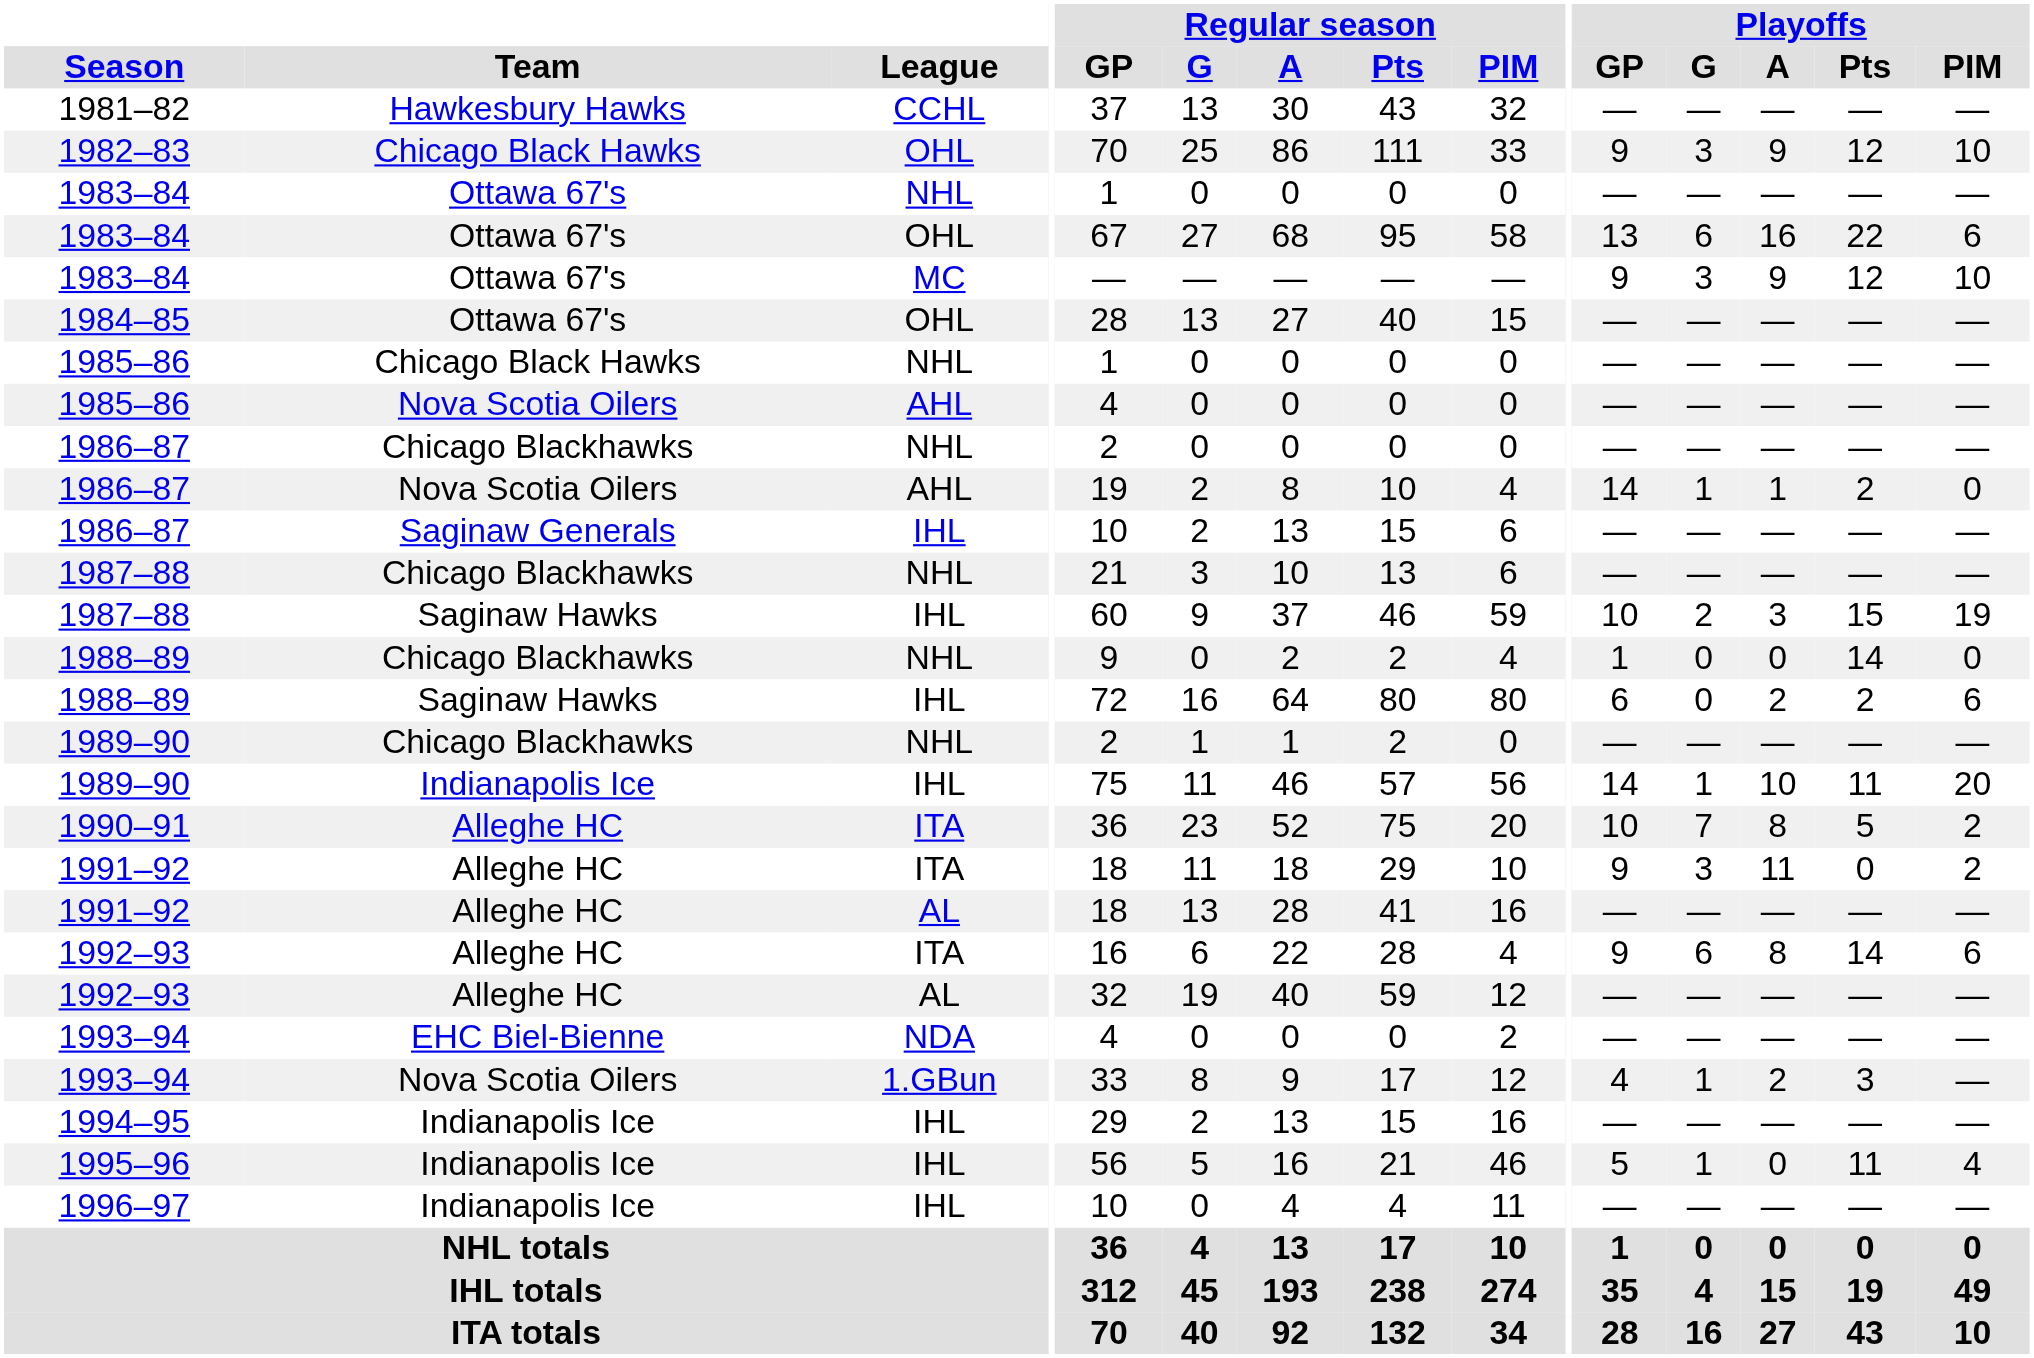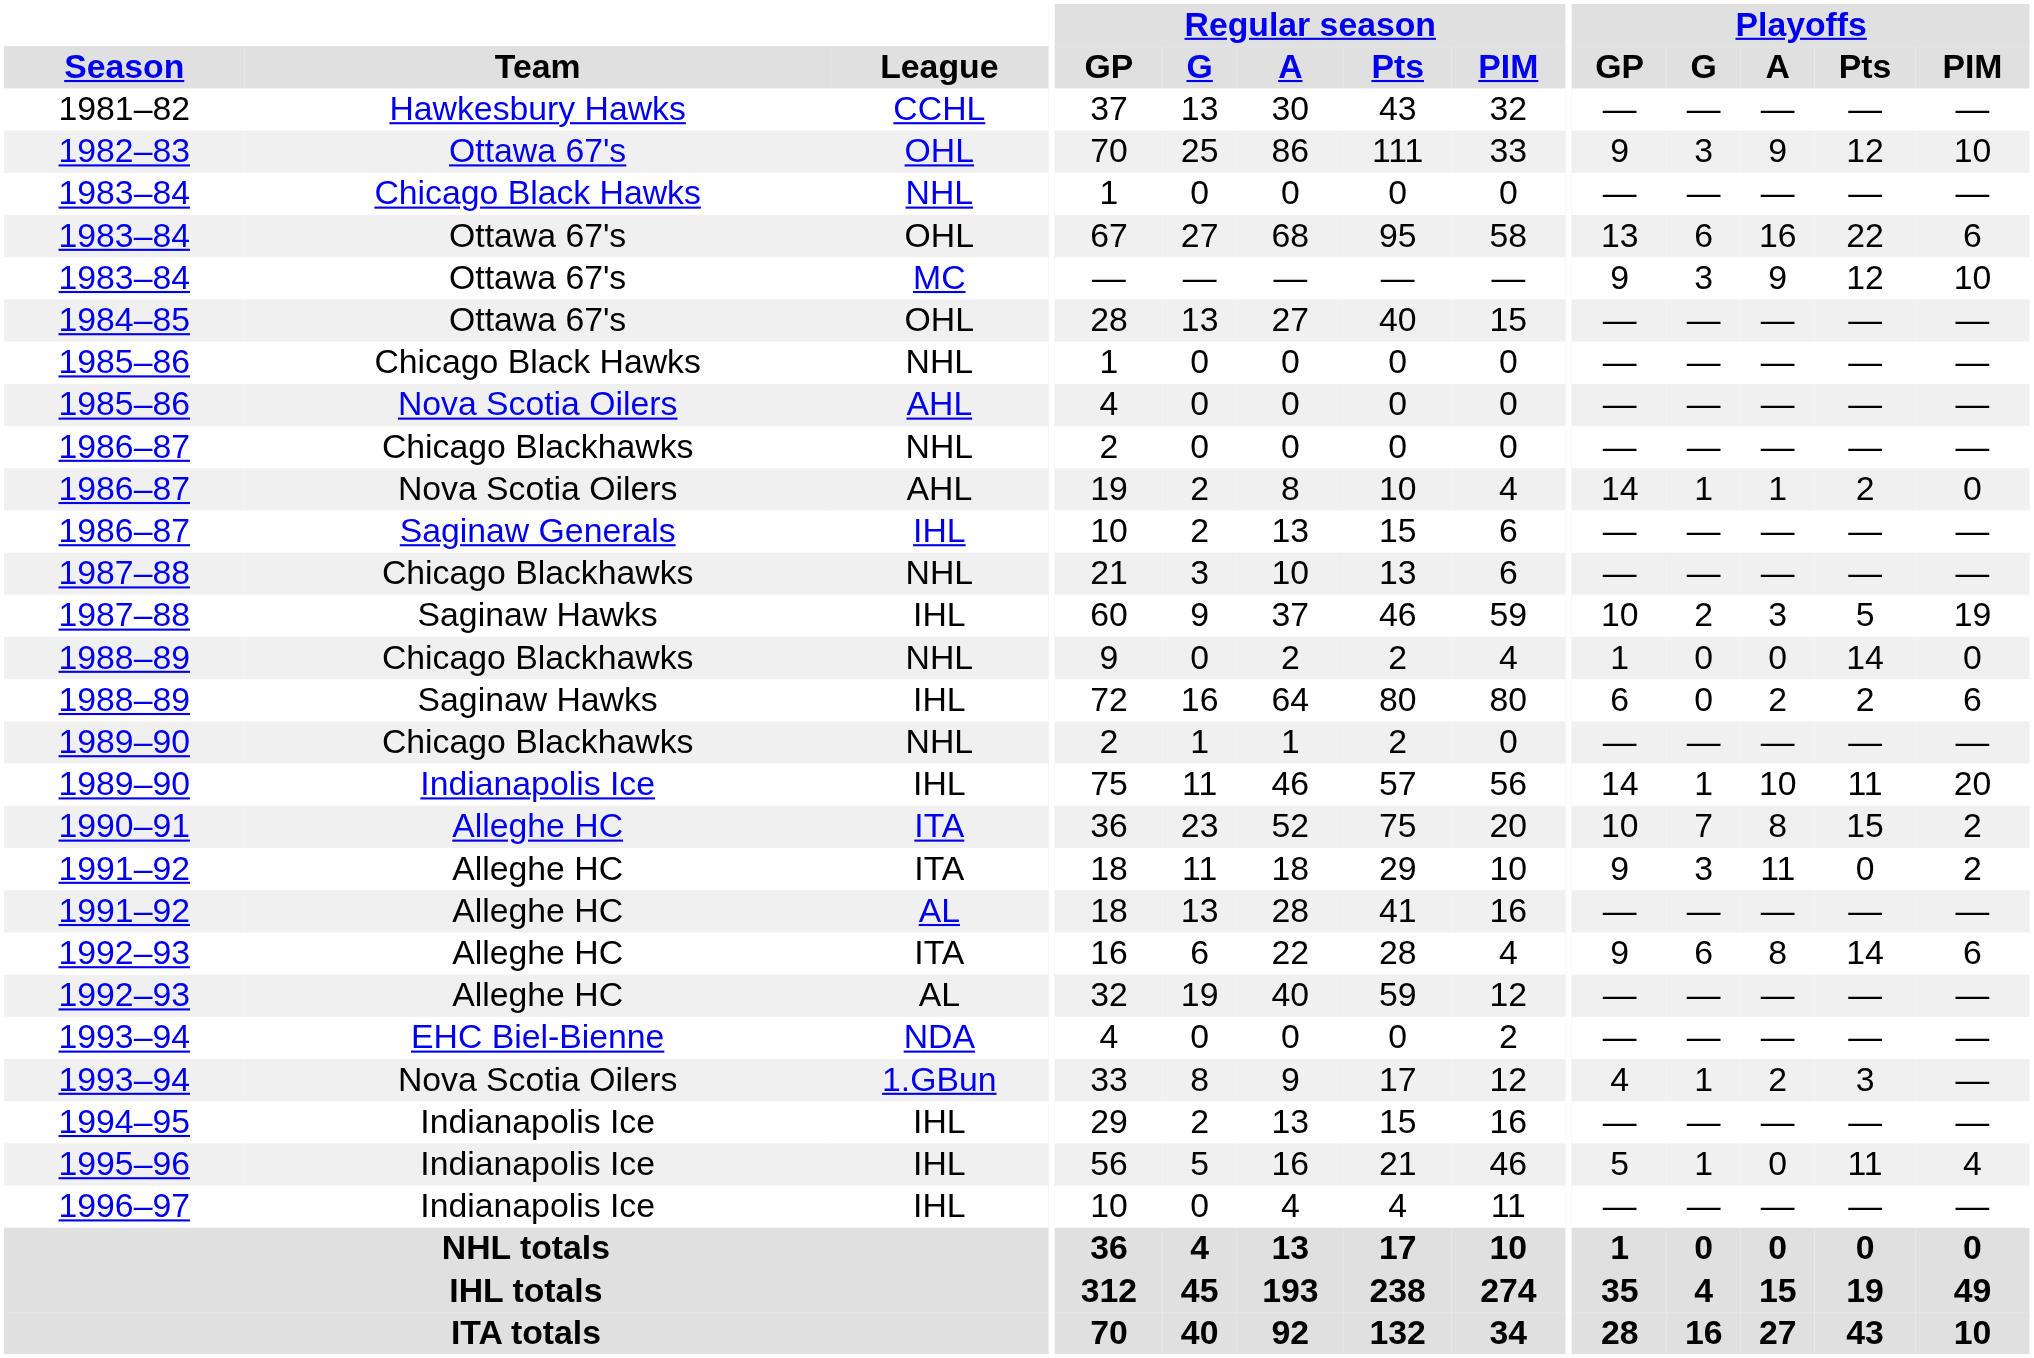 <table border="0" cellpadding="1" cellspacing="0" style="text-align:center; width:60em;">
 <tr bgcolor="#e0e0e0">
 <th colspan="3" bgcolor="#ffffff"></th>
 <th rowspan="99" bgcolor="#ffffff"></th>
 <th colspan="5"><a href='#'>Regular season</a></th>
 <th rowspan="99" bgcolor="#ffffff"></th>
 <th colspan="5"><a href='#'>Playoffs</a></th>
 </tr>
 <tr bgcolor="#e0e0e0">
 <th><a href='#'>Season</a></th>
 <th>Team</th>
 <th>League</th>
 <th>GP</th>
 <th><a href='#'>G</a></th>
 <th><a href='#'>A</a></th>
 <th><a href='#'>Pts</a></th>
 <th><a href='#'>PIM</a></th>
 <th>GP</th>
 <th>G</th>
 <th>A</th>
 <th>Pts</th>
 <th>PIM</th>
 </tr>
 <tr>
 <td>1981–82</td>
 <td><a href='#'>Hawkesbury Hawks</a></td>
 <td><a href='#'>CCHL</a></td>
 <td>37</td>
 <td>13</td>
 <td>30</td>
 <td>43</td>
 <td>32</td>
 <td>—</td>
 <td>—</td>
 <td>—</td>
 <td>—</td>
 <td>—</td>
 </tr>
 <tr bgcolor="#f0f0f0">
 <td><a href='#'>1982–83</a></td>
-<td><a href='#'>Chicago Black Hawks</a></td>
+<td><a href='#'>Ottawa 67's</a></td>
 <td><a href='#'>OHL</a></td>
 <td>70</td>
 <td>25</td>
 <td>86</td>
 <td>111</td>
 <td>33</td>
 <td>9</td>
 <td>3</td>
 <td>9</td>
 <td>12</td>
 <td>10</td>
 </tr>
 <tr>
 <td><a href='#'>1983–84</a></td>
-<td><a href='#'>Ottawa 67's</a></td>
+<td><a href='#'>Chicago Black Hawks</a></td>
 <td><a href='#'>NHL</a></td>
 <td>1</td>
 <td>0</td>
 <td>0</td>
 <td>0</td>
 <td>0</td>
 <td>—</td>
 <td>—</td>
 <td>—</td>
 <td>—</td>
 <td>—</td>
 </tr>
 <tr bgcolor="#f0f0f0">
 <td><a href='#'>1983–84</a></td>
 <td>Ottawa 67's</td>
 <td>OHL</td>
 <td>67</td>
 <td>27</td>
 <td>68</td>
 <td>95</td>
 <td>58</td>
 <td>13</td>
 <td>6</td>
 <td>16</td>
 <td>22</td>
 <td>6</td>
 </tr>
 <tr>
 <td><a href='#'>1983–84</a></td>
 <td>Ottawa 67's</td>
 <td><a href='#'>MC</a></td>
 <td>—</td>
 <td>—</td>
 <td>—</td>
 <td>—</td>
 <td>—</td>
 <td>9</td>
 <td>3</td>
 <td>9</td>
 <td>12</td>
 <td>10</td>
 </tr>
 <tr bgcolor="#f0f0f0">
 <td><a href='#'>1984–85</a></td>
 <td>Ottawa 67's</td>
 <td>OHL</td>
 <td>28</td>
 <td>13</td>
 <td>27</td>
 <td>40</td>
 <td>15</td>
 <td>—</td>
 <td>—</td>
 <td>—</td>
 <td>—</td>
 <td>—</td>
 </tr>
 <tr>
 <td><a href='#'>1985–86</a></td>
 <td>Chicago Black Hawks</td>
 <td>NHL</td>
 <td>1</td>
 <td>0</td>
 <td>0</td>
 <td>0</td>
 <td>0</td>
 <td>—</td>
 <td>—</td>
 <td>—</td>
 <td>—</td>
 <td>—</td>
 </tr>
 <tr bgcolor="#f0f0f0">
 <td><a href='#'>1985–86</a></td>
 <td><a href='#'>Nova Scotia Oilers</a></td>
 <td><a href='#'>AHL</a></td>
 <td>4</td>
 <td>0</td>
 <td>0</td>
 <td>0</td>
 <td>0</td>
 <td>—</td>
 <td>—</td>
 <td>—</td>
 <td>—</td>
 <td>—</td>
 </tr>
 <tr>
 <td><a href='#'>1986–87</a></td>
 <td>Chicago Blackhawks</td>
 <td>NHL</td>
 <td>2</td>
 <td>0</td>
 <td>0</td>
 <td>0</td>
 <td>0</td>
 <td>—</td>
 <td>—</td>
 <td>—</td>
 <td>—</td>
 <td>—</td>
 </tr>
 <tr bgcolor="#f0f0f0">
 <td><a href='#'>1986–87</a></td>
 <td>Nova Scotia Oilers</td>
 <td>AHL</td>
 <td>19</td>
 <td>2</td>
 <td>8</td>
 <td>10</td>
 <td>4</td>
 <td>14</td>
 <td>1</td>
 <td>1</td>
 <td>2</td>
 <td>0</td>
 </tr>
 <tr>
 <td><a href='#'>1986–87</a></td>
 <td><a href='#'>Saginaw Generals</a></td>
 <td><a href='#'>IHL</a></td>
 <td>10</td>
 <td>2</td>
 <td>13</td>
 <td>15</td>
 <td>6</td>
 <td>—</td>
 <td>—</td>
 <td>—</td>
 <td>—</td>
 <td>—</td>
 </tr>
 <tr bgcolor="#f0f0f0">
 <td><a href='#'>1987–88</a></td>
 <td>Chicago Blackhawks</td>
 <td>NHL</td>
 <td>21</td>
 <td>3</td>
 <td>10</td>
 <td>13</td>
 <td>6</td>
 <td>—</td>
 <td>—</td>
 <td>—</td>
 <td>—</td>
 <td>—</td>
 </tr>
 <tr>
 <td><a href='#'>1987–88</a></td>
 <td>Saginaw Hawks</td>
 <td>IHL</td>
 <td>60</td>
 <td>9</td>
 <td>37</td>
 <td>46</td>
 <td>59</td>
 <td>10</td>
 <td>2</td>
 <td>3</td>
-<td>15</td>
+<td>5</td>
 <td>19</td>
 </tr>
 <tr bgcolor="#f0f0f0">
 <td><a href='#'>1988–89</a></td>
 <td>Chicago Blackhawks</td>
 <td>NHL</td>
 <td>9</td>
 <td>0</td>
 <td>2</td>
 <td>2</td>
 <td>4</td>
 <td>1</td>
 <td>0</td>
 <td>0</td>
 <td>14</td>
 <td>0</td>
 </tr>
 <tr>
 <td><a href='#'>1988–89</a></td>
 <td>Saginaw Hawks</td>
 <td>IHL</td>
 <td>72</td>
 <td>16</td>
 <td>64</td>
 <td>80</td>
 <td>80</td>
 <td>6</td>
 <td>0</td>
 <td>2</td>
 <td>2</td>
 <td>6</td>
 </tr>
 <tr bgcolor="#f0f0f0">
 <td><a href='#'>1989–90</a></td>
 <td>Chicago Blackhawks</td>
 <td>NHL</td>
 <td>2</td>
 <td>1</td>
 <td>1</td>
 <td>2</td>
 <td>0</td>
 <td>—</td>
 <td>—</td>
 <td>—</td>
 <td>—</td>
 <td>—</td>
 </tr>
 <tr>
 <td><a href='#'>1989–90</a></td>
 <td><a href='#'>Indianapolis Ice</a></td>
 <td>IHL</td>
 <td>75</td>
 <td>11</td>
 <td>46</td>
 <td>57</td>
 <td>56</td>
 <td>14</td>
 <td>1</td>
 <td>10</td>
 <td>11</td>
 <td>20</td>
 </tr>
 <tr bgcolor="#f0f0f0">
 <td><a href='#'>1990–91</a></td>
 <td><a href='#'>Alleghe HC</a></td>
 <td><a href='#'>ITA</a></td>
 <td>36</td>
 <td>23</td>
 <td>52</td>
 <td>75</td>
 <td>20</td>
 <td>10</td>
 <td>7</td>
 <td>8</td>
-<td>5</td>
+<td>15</td>
 <td>2</td>
 </tr>
 <tr>
 <td><a href='#'>1991–92</a></td>
 <td>Alleghe HC</td>
 <td>ITA</td>
 <td>18</td>
 <td>11</td>
 <td>18</td>
 <td>29</td>
 <td>10</td>
 <td>9</td>
 <td>3</td>
 <td>11</td>
 <td>0</td>
 <td>2</td>
 </tr>
 <tr bgcolor="#f0f0f0">
 <td><a href='#'>1991–92</a></td>
 <td>Alleghe HC</td>
 <td><a href='#'>AL</a></td>
 <td>18</td>
 <td>13</td>
 <td>28</td>
 <td>41</td>
 <td>16</td>
 <td>—</td>
 <td>—</td>
 <td>—</td>
 <td>—</td>
 <td>—</td>
 </tr>
 <tr>
 <td><a href='#'>1992–93</a></td>
 <td>Alleghe HC</td>
 <td>ITA</td>
 <td>16</td>
 <td>6</td>
 <td>22</td>
 <td>28</td>
 <td>4</td>
 <td>9</td>
 <td>6</td>
 <td>8</td>
 <td>14</td>
 <td>6</td>
 </tr>
 <tr bgcolor="#f0f0f0">
 <td><a href='#'>1992–93</a></td>
 <td>Alleghe HC</td>
 <td>AL</td>
 <td>32</td>
 <td>19</td>
 <td>40</td>
 <td>59</td>
 <td>12</td>
 <td>—</td>
 <td>—</td>
 <td>—</td>
 <td>—</td>
 <td>—</td>
 </tr>
 <tr>
 <td><a href='#'>1993–94</a></td>
 <td><a href='#'>EHC Biel-Bienne</a></td>
 <td><a href='#'>NDA</a></td>
 <td>4</td>
 <td>0</td>
 <td>0</td>
 <td>0</td>
 <td>2</td>
 <td>—</td>
 <td>—</td>
 <td>—</td>
 <td>—</td>
 <td>—</td>
 </tr>
 <tr bgcolor="#f0f0f0">
 <td><a href='#'>1993–94</a></td>
 <td>Nova Scotia Oilers</td>
 <td><a href='#'>1.GBun</a></td>
 <td>33</td>
 <td>8</td>
 <td>9</td>
 <td>17</td>
 <td>12</td>
 <td>4</td>
 <td>1</td>
 <td>2</td>
 <td>3</td>
 <td>—</td>
 </tr>
 <tr>
 <td><a href='#'>1994–95</a></td>
 <td>Indianapolis Ice</td>
 <td>IHL</td>
 <td>29</td>
 <td>2</td>
 <td>13</td>
 <td>15</td>
 <td>16</td>
 <td>—</td>
 <td>—</td>
 <td>—</td>
 <td>—</td>
 <td>—</td>
 </tr>
 <tr bgcolor="#f0f0f0">
 <td><a href='#'>1995–96</a></td>
 <td>Indianapolis Ice</td>
 <td>IHL</td>
 <td>56</td>
 <td>5</td>
 <td>16</td>
 <td>21</td>
 <td>46</td>
 <td>5</td>
 <td>1</td>
 <td>0</td>
 <td>11</td>
 <td>4</td>
 </tr>
 <tr>
 <td><a href='#'>1996–97</a></td>
 <td>Indianapolis Ice</td>
 <td>IHL</td>
 <td>10</td>
 <td>0</td>
 <td>4</td>
 <td>4</td>
 <td>11</td>
 <td>—</td>
 <td>—</td>
 <td>—</td>
 <td>—</td>
 <td>—</td>
 </tr>
 <tr bgcolor="#e0e0e0">
 <th colspan="3">NHL totals</th>
 <th>36</th>
 <th>4</th>
 <th>13</th>
 <th>17</th>
 <th>10</th>
 <th>1</th>
 <th>0</th>
 <th>0</th>
 <th>0</th>
 <th>0</th>
 </tr>
 <tr bgcolor="#e0e0e0">
 <th colspan="3">IHL totals</th>
 <th>312</th>
 <th>45</th>
 <th>193</th>
 <th>238</th>
 <th>274</th>
 <th>35</th>
 <th>4</th>
 <th>15</th>
 <th>19</th>
 <th>49</th>
 </tr>
 <tr bgcolor="#e0e0e0">
 <th colspan="3">ITA totals</th>
 <th>70</th>
 <th>40</th>
 <th>92</th>
 <th>132</th>
 <th>34</th>
 <th>28</th>
 <th>16</th>
 <th>27</th>
 <th>43</th>
 <th>10</th>
 </tr>
 </table>
